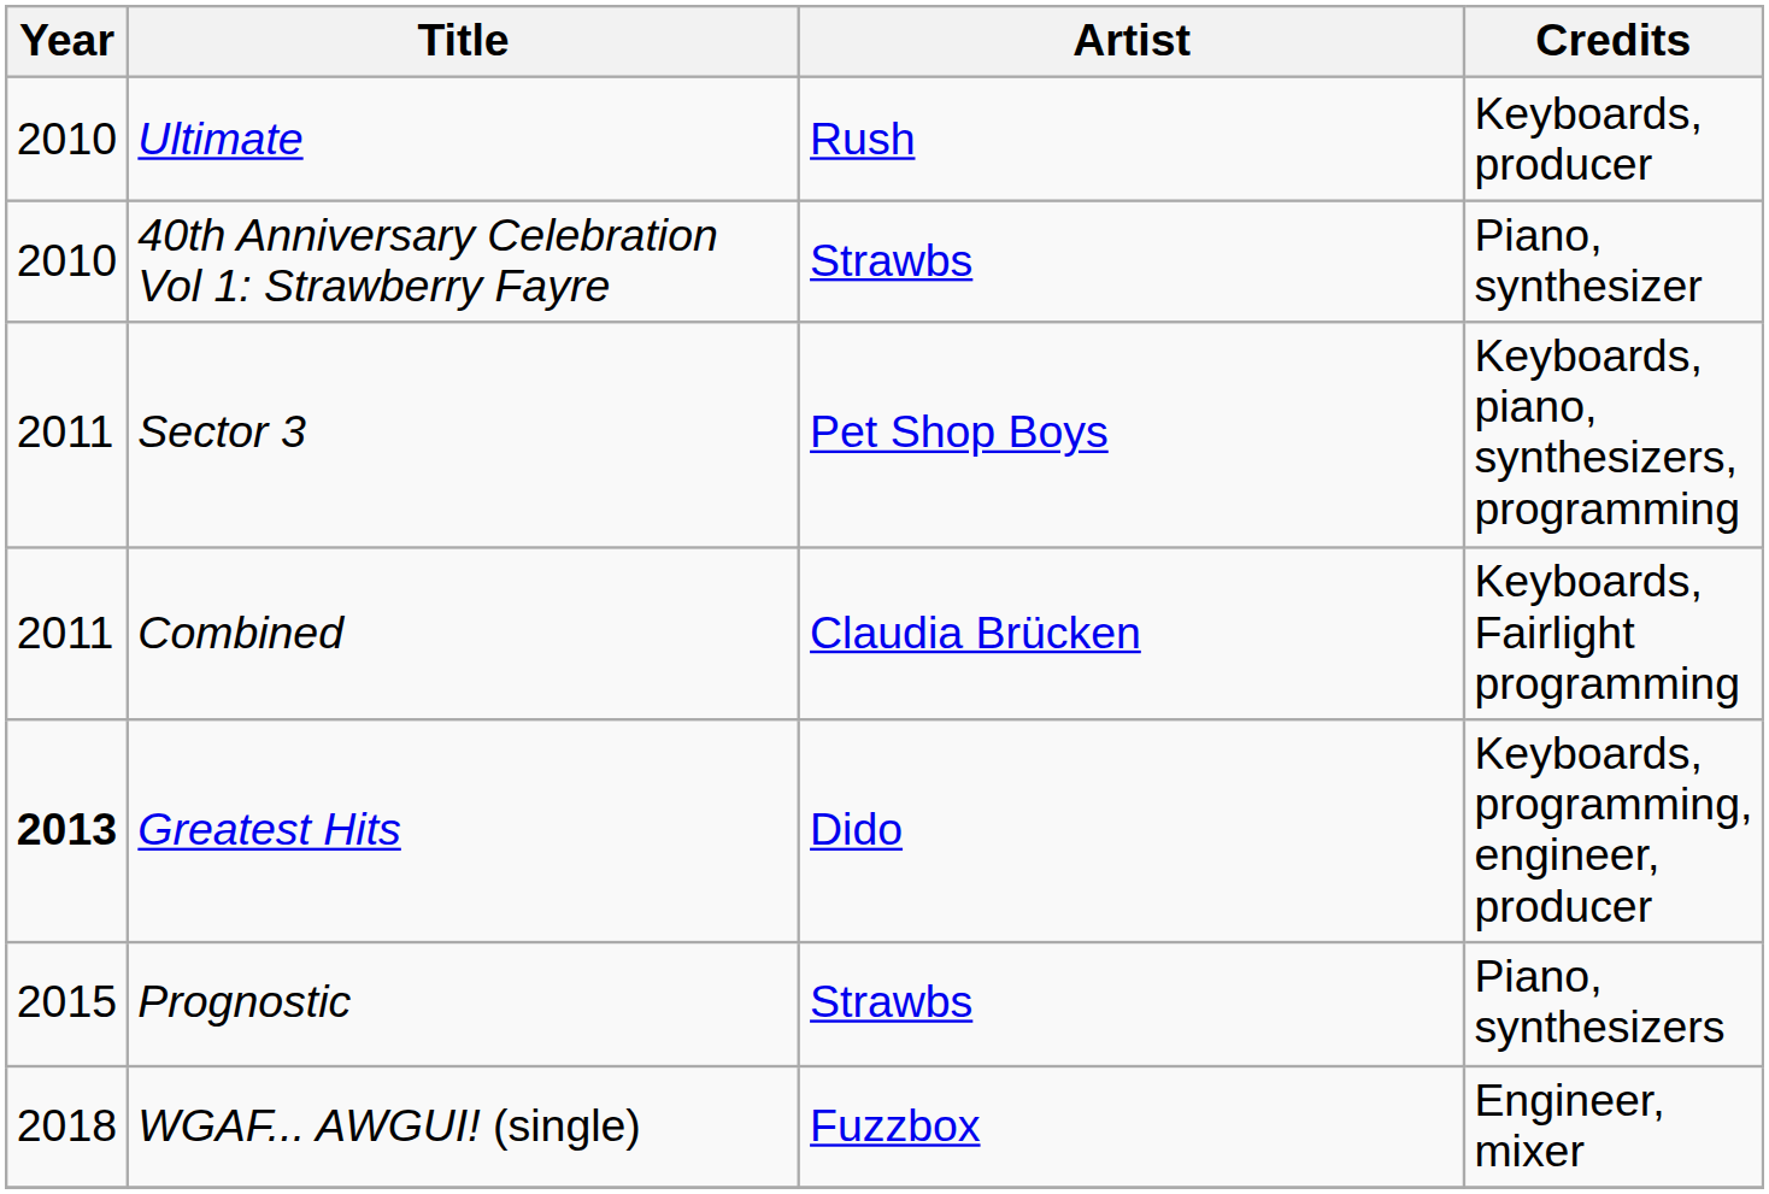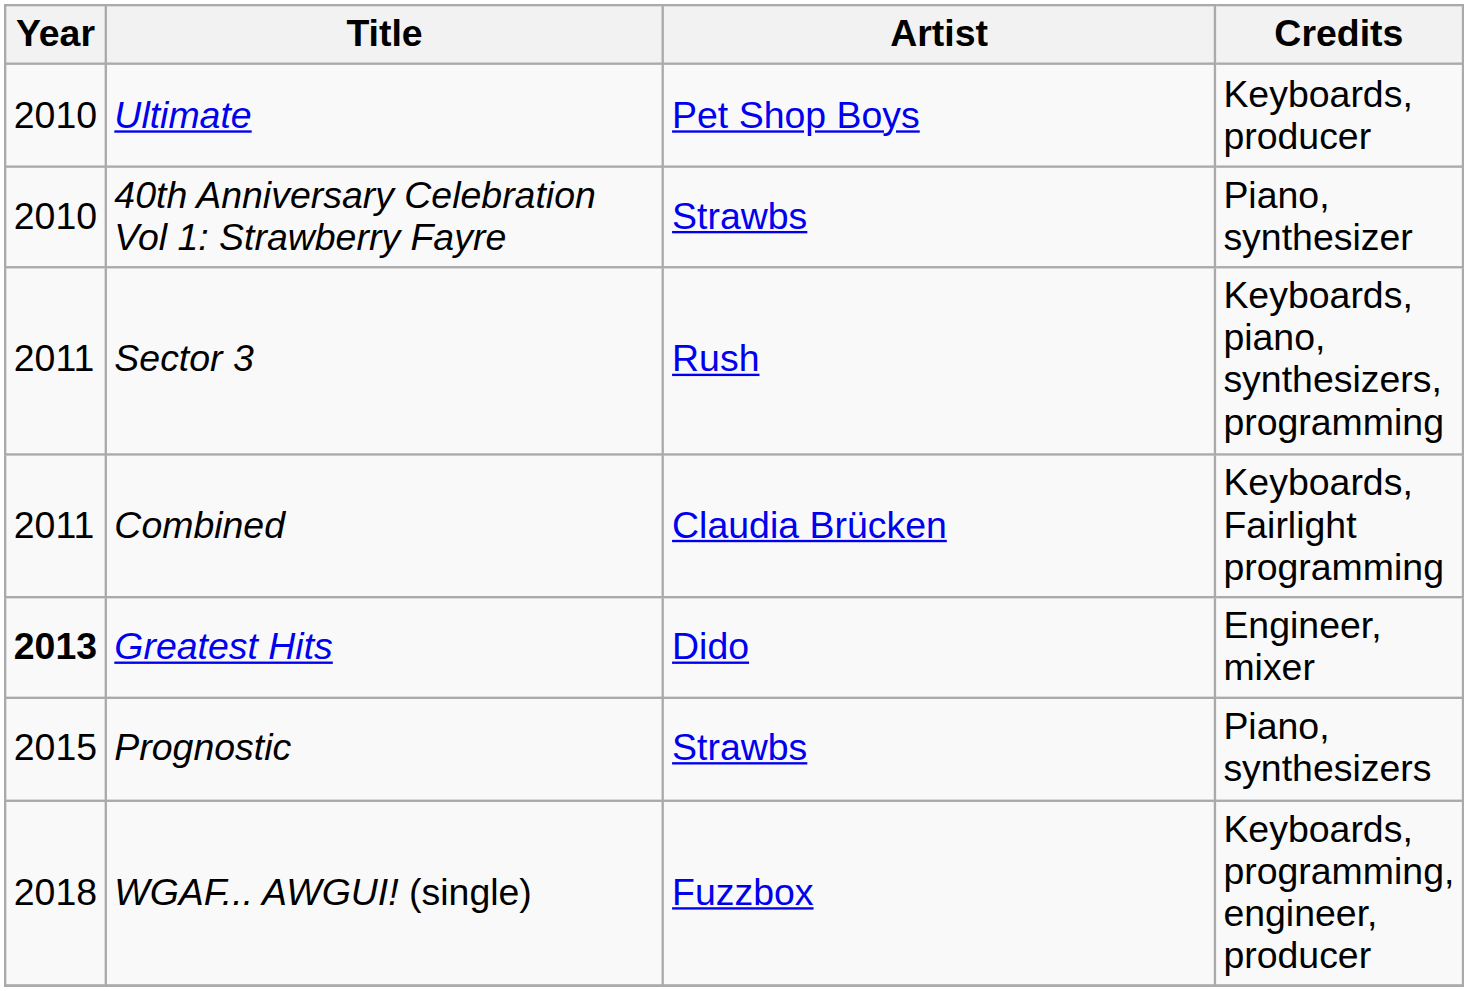 <table class="wikitable sortable" width=100%>
 <tr>
 <th width=30px>Year</th>
 <th width=250px>Title</th>
 <th width=250px>Artist</th>
 <th>Credits</th>
 </tr>
 <tr>
 <td>2010</td>
 <td><em><a href='#'>Ultimate</a></em></td>
-<td><a href='#'>Rush</a></td>
+<td><a href='#'>Pet Shop Boys</a></td>
 <td>Keyboards, producer</td>
 </tr>
 <tr>
 <td>2010</td>
 <td><em>40th Anniversary Celebration Vol 1: Strawberry Fayre</em></td>
 <td><a href='#'>Strawbs</a></td>
 <td>Piano, synthesizer</td>
 </tr>
 <tr>
 <td>2011</td>
 <td><em>Sector 3</em></td>
-<td><a href='#'>Pet Shop Boys</a></td>
+<td><a href='#'>Rush</a></td>
 <td>Keyboards, piano, synthesizers, programming</td>
 </tr>
 <tr>
 <td>2011</td>
 <td><em>Combined</em></td>
 <td><a href='#'>Claudia Brücken</a></td>
 <td>Keyboards, Fairlight programming</td>
 </tr>
 <tr>
 <td><strong>2013</strong></td>
 <td><em><a href='#'>Greatest Hits</a></em></td>
 <td><a href='#'>Dido</a></td>
-<td>Keyboards, programming, engineer, producer</td>
+<td>Engineer, mixer</td>
 </tr>
 <tr>
 <td>2015</td>
 <td><em>Prognostic</em></td>
 <td><a href='#'>Strawbs</a></td>
 <td>Piano, synthesizers</td>
 </tr>
 <tr>
 <td>2018</td>
 <td><em>WGAF... AWGUI!</em> (single)</td>
 <td><a href='#'>Fuzzbox</a></td>
-<td>Engineer, mixer</td>
+<td>Keyboards, programming, engineer, producer</td>
 </tr>
 <tr>
 </tr>
 </table>
